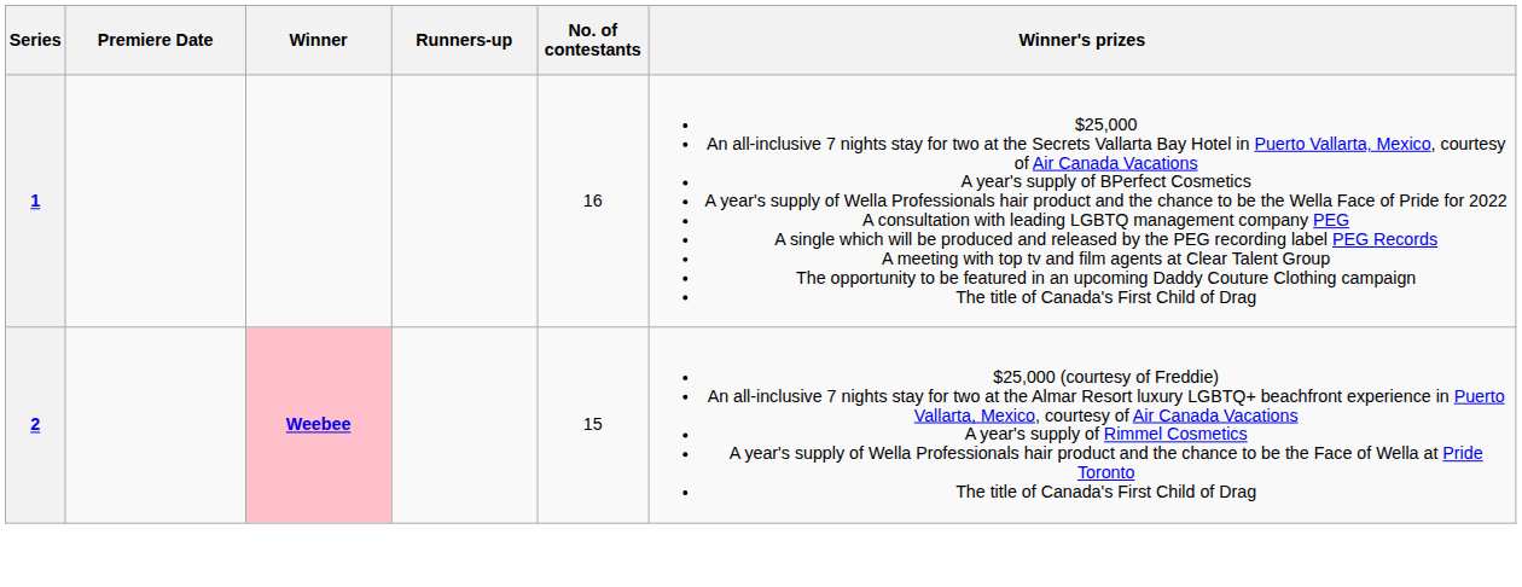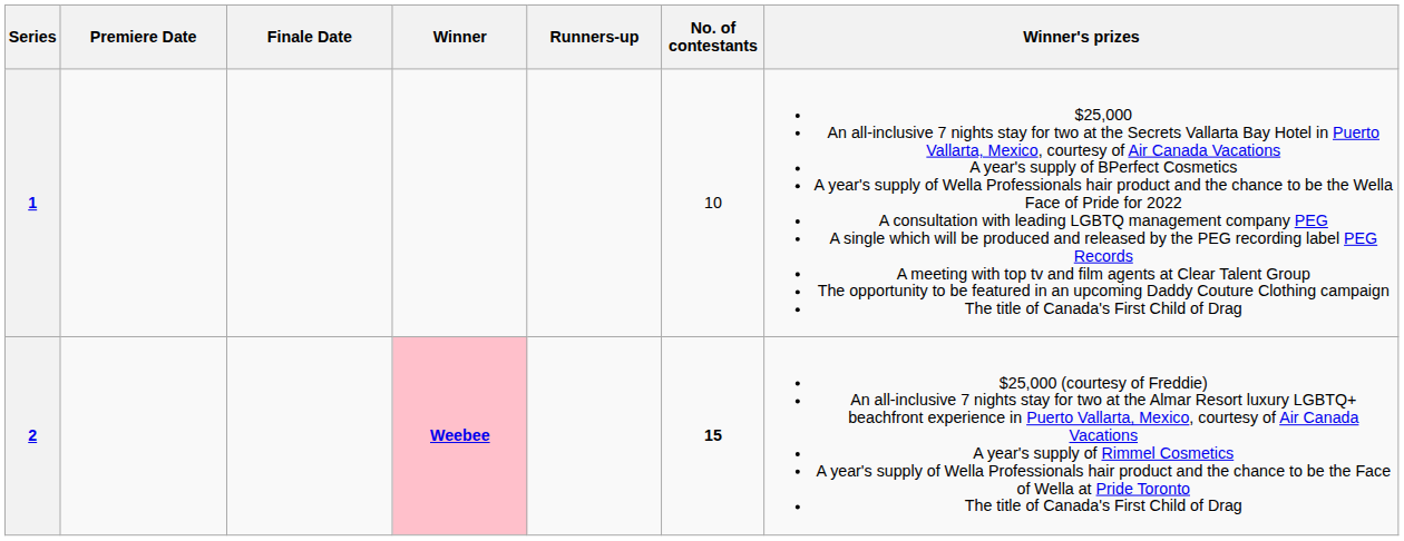 <table class="wikitable" style="font-size:90%; width:100%; text-align:center">
 <tr style="height: 4em;">
 <th style="width:2em;">Series</th>
 <th style="width:10em;">Premiere Date</th>
+<th style="width:10em;">Finale Date</th>
 <th style="width:8em;">Winner</th>
 <th style="width:8em;">Runners-up</th>
 <th style="width:6em;">No. of contestants</th>
 <th>Winner's prizes</th>
 </tr>
 <tr style="height: 67px;">
 <th><strong><a href='#'>1</a></strong></th>
 <td></td>
 <td></td>
 <td></td>
-<td>16</td>
+<td></td>
+<td>10</td>
 <td><br><ul><li>$25,000</li><li>An all-inclusive 7 nights stay for two at the Secrets Vallarta Bay Hotel in <a href='#'>Puerto Vallarta, Mexico</a>, courtesy of <a href='#'>Air Canada Vacations</a></li><li>A year's supply of BPerfect Cosmetics</li><li>A year's supply of Wella Professionals hair product and the chance to be the Wella Face of Pride for 2022</li><li>A consultation with leading LGBTQ management company <a href='#'>PEG</a></li><li>A single which will be produced and released by the PEG recording label <a href='#'>PEG Records</a></li><li>A meeting with top tv and film agents at Clear Talent Group</li><li>The opportunity to be featured in an upcoming Daddy Couture Clothing campaign</li><li>The title of Canada's First Child of Drag</li></ul></td>
 </tr>
 <tr style="height: 67px;">
 <th><strong><a href='#'>2</a></strong></th>
 <td></td>
+<td></td>
 <td style="background: pink;"><strong><a href='#'>Weebee</a></strong></td>
 <td></td>
-<td>15</td>
+<td><strong>15</strong></td>
 <td><br><ul><li>$25,000 (courtesy of Freddie)</li><li>An all-inclusive 7 nights stay for two at the Almar Resort luxury LGBTQ+ beachfront experience in <a href='#'>Puerto Vallarta, Mexico</a>, courtesy of <a href='#'>Air Canada Vacations</a></li><li>A year's supply of <a href='#'>Rimmel Cosmetics</a></li><li>A year's supply of Wella Professionals hair product and the chance to be the Face of Wella at <a href='#'>Pride Toronto</a></li><li>The title of Canada's First Child of Drag</li></ul></td>
 </tr>
 </table>
